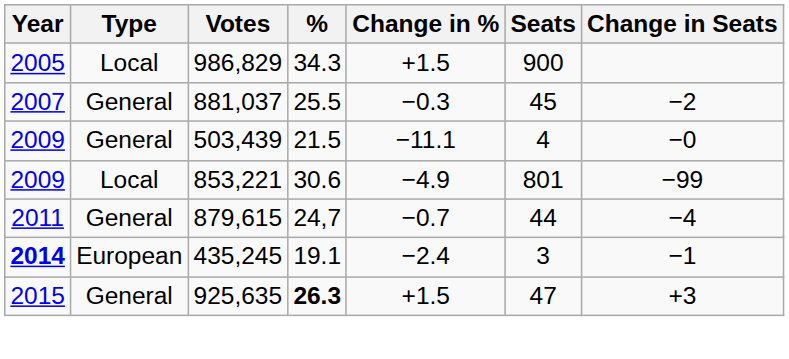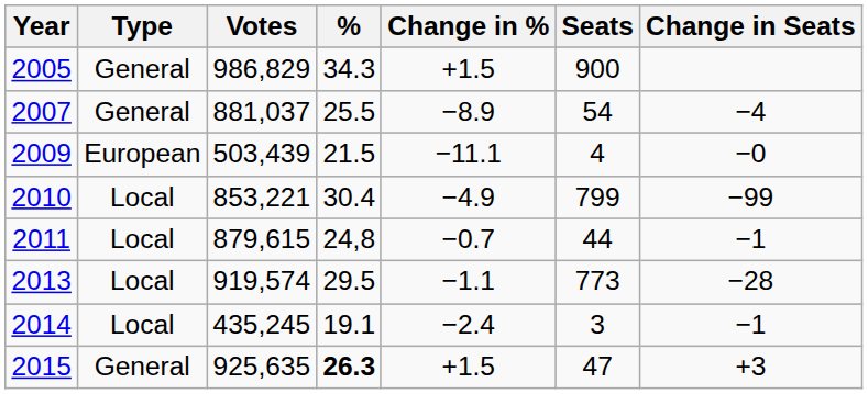 <table class=wikitable style=text-align:center>
 <tr>
 <th>Year</th>
 <th>Type</th>
 <th>Votes</th>
 <th>%</th>
 <th>Change in %</th>
 <th>Seats</th>
 <th>Change in Seats</th>
 </tr>
 <tr>
 <td><a href='#'>2005</a></td>
-<td>Local</td>
+<td>General</td>
 <td>986,829</td>
 <td>34.3</td>
 <td>+1.5</td>
 <td>900</td>
 <td></td>
 </tr>
 <tr>
 <td><a href='#'>2007</a></td>
 <td>General</td>
 <td>881,037</td>
 <td>25.5</td>
-<td>−0.3</td>
-<td>45</td>
-<td>−2</td>
+<td>−8.9</td>
+<td>54</td>
+<td>−4</td>
 </tr>
 <tr>
 <td><a href='#'>2009</a></td>
-<td>General</td>
+<td>European</td>
 <td>503,439</td>
 <td>21.5</td>
 <td>−11.1</td>
 <td>4</td>
 <td>−0</td>
 </tr>
 <tr>
-<td><a href='#'>2009</a></td>
+<td><a href='#'>2010</a></td>
 <td>Local</td>
 <td>853,221</td>
-<td>30.6</td>
+<td>30.4</td>
 <td>−4.9</td>
-<td>801</td>
+<td>799</td>
 <td>−99</td>
 </tr>
 <tr>
 <td><a href='#'>2011</a></td>
-<td>General</td>
+<td>Local</td>
 <td>879,615</td>
-<td>24,7</td>
+<td>24,8</td>
 <td>−0.7</td>
 <td>44</td>
-<td>−4</td>
+<td>−1</td>
 </tr>
 <tr>
-<td><strong><a href='#'>2014</a></strong></td>
-<td>European</td>
+<td><a href='#'>2013</a></td>
+<td>Local</td>
+<td>919,574</td>
+<td>29.5</td>
+<td>−1.1</td>
+<td>773</td>
+<td>−28</td>
+</tr>
+<tr>
+<td><a href='#'>2014</a></td>
+<td>Local</td>
 <td>435,245</td>
 <td>19.1</td>
 <td>−2.4</td>
 <td>3</td>
 <td>−1</td>
 </tr>
 <tr>
 <td><a href='#'>2015</a></td>
 <td>General</td>
 <td>925,635</td>
 <td><strong>26.3</strong></td>
 <td>+1.5</td>
 <td>47</td>
 <td>+3</td>
 </tr>
 </table>
